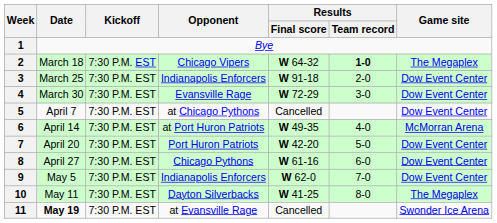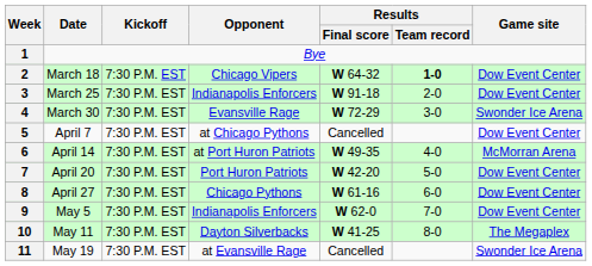 <table class="wikitable" align="center" style="font-size: 92%">
 <tr>
 <th rowspan="2">Week</th>
 <th rowspan="2">Date</th>
 <th rowspan="2">Kickoff</th>
 <th rowspan="2">Opponent</th>
 <th colspan="2">Results</th>
 <th rowspan="2">Game site</th>
 </tr>
 <tr>
 <th>Final score</th>
 <th>Team record</th>
 </tr>
 <tr>
 <th>1</th>
 <td colspan="8" style="text-align:center;"><em><a href='#'>Bye</a></em></td>
 </tr>
 <tr style="background:#cfc">
 <th>2</th>
 <td style="text-align:center;">March 18</td>
 <td style="text-align:center;">7:30 P.M. <a href='#'>EST</a></td>
 <td style="text-align:center;"><a href='#'>Chicago Vipers</a></td>
 <td style="text-align:center;"><strong>W</strong> 64-32</td>
 <td style="text-align:center;"><strong>1-0</strong></td>
-<td style="text-align:center;"><a href='#'>The Megaplex</a></td>
+<td style="text-align:center;"><a href='#'>Dow Event Center</a></td>
 </tr>
 <tr style="background:#cfc">
 <th>3</th>
 <td style="text-align:center;">March 25</td>
 <td style="text-align:center;">7:30 P.M. EST</td>
 <td style="text-align:center;"><a href='#'>Indianapolis Enforcers</a></td>
 <td style="text-align:center;"><strong>W</strong> 91-18</td>
 <td style="text-align:center;">2-0</td>
 <td style="text-align:center;"><a href='#'>Dow Event Center</a></td>
 </tr>
 <tr style="background:#cfc">
 <th>4</th>
 <td style="text-align:center;">March 30</td>
 <td style="text-align:center;">7:30 P.M. EST</td>
 <td style="text-align:center;"><a href='#'>Evansville Rage</a></td>
 <td style="text-align:center;"><strong>W</strong> 72-29</td>
 <td style="text-align:center;">3-0</td>
-<td style="text-align:center;"><a href='#'>Dow Event Center</a></td>
+<td style="text-align:center;"><a href='#'>Swonder Ice Arena</a></td>
 </tr>
 <tr style=>
 <th>5</th>
 <td style="text-align:center;">April 7</td>
 <td style="text-align:center;">7:30 P.M. EST</td>
 <td style="text-align:center;">at <a href='#'>Chicago Pythons</a></td>
 <td style="text-align:center;">Cancelled</td>
 <td style="text-align:center;"></td>
 <td style="text-align:center;"><a href='#'>Dow Event Center</a></td>
 </tr>
 <tr style="background:#cfc">
 <th>6</th>
 <td style="text-align:center;">April 14</td>
 <td style="text-align:center;">7:30 P.M. EST</td>
 <td style="text-align:center;">at <a href='#'>Port Huron Patriots</a></td>
 <td style="text-align:center;"><strong>W</strong> 49-35</td>
 <td style="text-align:center;">4-0</td>
 <td style="text-align:center;"><a href='#'>McMorran Arena</a></td>
 </tr>
 <tr style="background:#cfc">
 <th>7</th>
 <td style="text-align:center;">April 20</td>
 <td style="text-align:center;">7:30 P.M. EST</td>
 <td style="text-align:center;"><a href='#'>Port Huron Patriots</a></td>
 <td style="text-align:center;"><strong>W</strong> 42-20</td>
 <td style="text-align:center;">5-0</td>
 <td style="text-align:center;"><a href='#'>Dow Event Center</a></td>
 </tr>
 <tr style="background:#cfc">
 <th>8</th>
 <td style="text-align:center;">April 27</td>
 <td style="text-align:center;">7:30 P.M. EST</td>
 <td style="text-align:center;"><a href='#'>Chicago Pythons</a></td>
 <td style="text-align:center;"><strong>W</strong> 61-16</td>
 <td style="text-align:center;">6-0</td>
 <td style="text-align:center;"><a href='#'>Dow Event Center</a></td>
 </tr>
 <tr style="background:#cfc">
 <th>9</th>
 <td style="text-align:center;">May 5</td>
 <td style="text-align:center;">7:30 P.M. EST</td>
 <td style="text-align:center;"><a href='#'>Indianapolis Enforcers</a></td>
 <td style="text-align:center;"><strong>W</strong> 62-0</td>
 <td style="text-align:center;">7-0</td>
 <td style="text-align:center;"><a href='#'>Dow Event Center</a></td>
 </tr>
 <tr style="background:#cfc">
 <th>10</th>
 <td style="text-align:center;">May 11</td>
 <td style="text-align:center;">7:30 P.M. EST</td>
 <td style="text-align:center;"><a href='#'>Dayton Silverbacks</a></td>
 <td style="text-align:center;"><strong>W</strong> 41-25</td>
 <td style="text-align:center;">8-0</td>
 <td style="text-align:center;"><a href='#'>The Megaplex</a></td>
 </tr>
 <tr style=>
 <th>11</th>
-<td style="text-align:center;"><strong>May 19</strong></td>
+<td style="text-align:center;">May 19</td>
 <td style="text-align:center;">7:30 P.M. EST</td>
 <td style="text-align:center;">at <a href='#'>Evansville Rage</a></td>
 <td style="text-align:center;">Cancelled</td>
 <td style="text-align:center;"></td>
 <td style="text-align:center;"><a href='#'>Swonder Ice Arena</a></td>
 </tr>
 </table>
